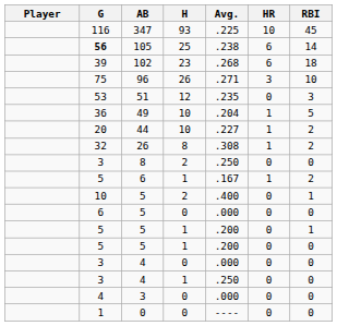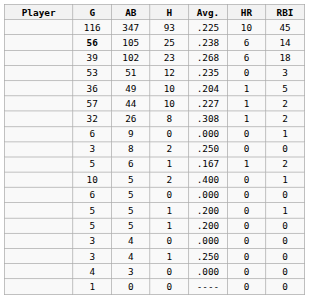 <table class="wikitable sortable">
 <tr>
 <th bgcolor="#DDDDFF" width="16%">Player</th>
 <th bgcolor="#DDDDFF" width="9%">G</th>
 <th bgcolor="#DDDDFF" width="9%">AB</th>
 <th bgcolor="#DDDDFF" width="9%">H</th>
 <th bgcolor="#DDDDFF" width="9%">Avg.</th>
 <th bgcolor="#DDDDFF" width="9%">HR</th>
 <th bgcolor="#DDDDFF" width="9%">RBI</th>
 </tr>
 <tr align="center">
 <td></td>
 <td>116</td>
 <td>347</td>
 <td>93</td>
 <td>.225</td>
 <td>10</td>
 <td>45</td>
 </tr>
 <tr align="center">
 <td></td>
 <td><strong>56</strong></td>
 <td>105</td>
 <td>25</td>
 <td>.238</td>
 <td>6</td>
 <td>14</td>
 </tr>
 <tr align="center">
 <td></td>
 <td>39</td>
 <td>102</td>
 <td>23</td>
 <td>.268</td>
 <td>6</td>
 <td>18</td>
 </tr>
 <tr align="center">
 <td></td>
-<td>75</td>
-<td>96</td>
-<td>26</td>
-<td>.271</td>
-<td>3</td>
-<td>10</td>
-</tr>
-<tr align="center">
-<td></td>
 <td>53</td>
 <td>51</td>
 <td>12</td>
 <td>.235</td>
 <td>0</td>
 <td>3</td>
 </tr>
 <tr align="center">
 <td></td>
 <td>36</td>
 <td>49</td>
 <td>10</td>
 <td>.204</td>
 <td>1</td>
 <td>5</td>
 </tr>
 <tr align="center">
 <td></td>
-<td>20</td>
+<td>57</td>
 <td>44</td>
 <td>10</td>
 <td>.227</td>
 <td>1</td>
 <td>2</td>
 </tr>
 <tr align="center">
 <td></td>
 <td>32</td>
 <td>26</td>
 <td>8</td>
 <td>.308</td>
 <td>1</td>
 <td>2</td>
+</tr>
+<tr align="center">
+<td></td>
+<td>6</td>
+<td>9</td>
+<td>0</td>
+<td>.000</td>
+<td>0</td>
+<td>1</td>
 </tr>
 <tr align="center">
 <td></td>
 <td>3</td>
 <td>8</td>
 <td>2</td>
 <td>.250</td>
 <td>0</td>
 <td>0</td>
 </tr>
 <tr align="center">
 <td></td>
 <td>5</td>
 <td>6</td>
 <td>1</td>
 <td>.167</td>
 <td>1</td>
 <td>2</td>
 </tr>
 <tr align="center">
 <td></td>
 <td>10</td>
 <td>5</td>
 <td>2</td>
 <td>.400</td>
 <td>0</td>
 <td>1</td>
 </tr>
 <tr align="center">
 <td></td>
 <td>6</td>
 <td>5</td>
 <td>0</td>
 <td>.000</td>
 <td>0</td>
 <td>0</td>
 </tr>
 <tr align="center">
 <td></td>
 <td>5</td>
 <td>5</td>
 <td>1</td>
 <td>.200</td>
 <td>0</td>
 <td>1</td>
 </tr>
 <tr align="center">
 <td></td>
 <td>5</td>
 <td>5</td>
 <td>1</td>
 <td>.200</td>
 <td>0</td>
 <td>0</td>
 </tr>
 <tr align="center">
 <td></td>
 <td>3</td>
 <td>4</td>
 <td>0</td>
 <td>.000</td>
 <td>0</td>
 <td>0</td>
 </tr>
 <tr align="center">
 <td></td>
 <td>3</td>
 <td>4</td>
 <td>1</td>
 <td>.250</td>
 <td>0</td>
 <td>0</td>
 </tr>
 <tr align="center">
 <td></td>
 <td>4</td>
 <td>3</td>
 <td>0</td>
 <td>.000</td>
 <td>0</td>
 <td>0</td>
 </tr>
 <tr align="center">
 <td></td>
 <td>1</td>
 <td>0</td>
 <td>0</td>
 <td>----</td>
 <td>0</td>
 <td>0</td>
 </tr>
 </table>
